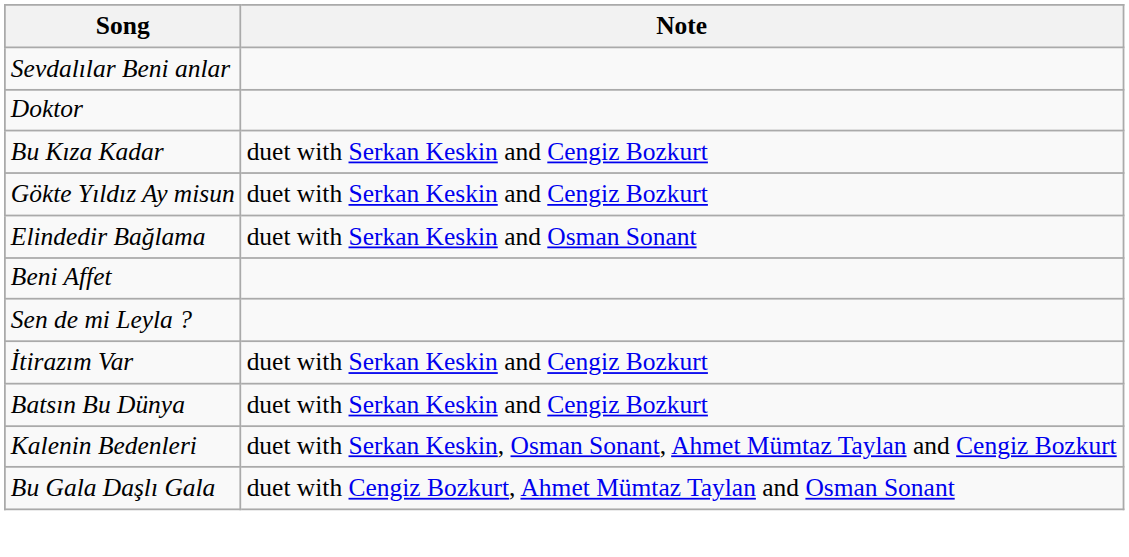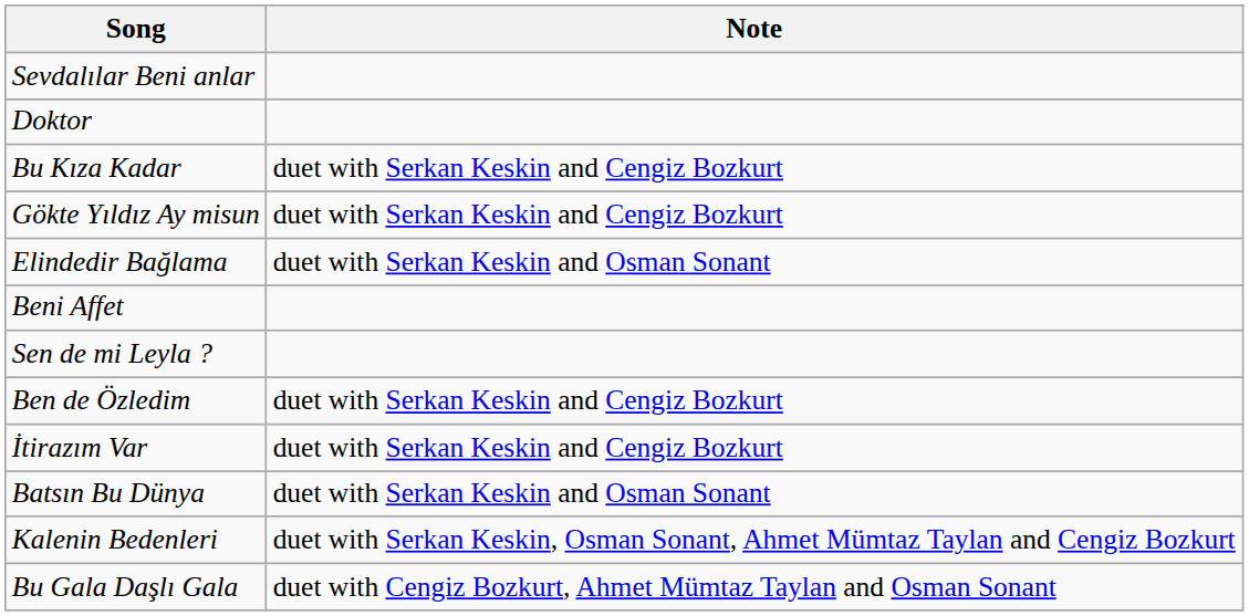 <table class="wikitable" style="font-size: 90%;">
 <tr>
 <th>Song</th>
 <th>Note</th>
 </tr>
 <tr>
 <td><em>Sevdalılar Beni anlar</em></td>
 <td></td>
 </tr>
 <tr>
 <td><em>Doktor</em></td>
 <td></td>
 </tr>
 <tr>
 <td><em>Bu Kıza Kadar</em></td>
 <td>duet with <a href='#'>Serkan Keskin</a> and <a href='#'>Cengiz Bozkurt</a></td>
 </tr>
 <tr>
 <td><em>Gökte Yıldız Ay misun</em></td>
 <td>duet with <a href='#'>Serkan Keskin</a> and <a href='#'>Cengiz Bozkurt</a></td>
 </tr>
 <tr>
 <td><em>Elindedir Bağlama</em></td>
 <td>duet with <a href='#'>Serkan Keskin</a> and <a href='#'>Osman Sonant</a></td>
 </tr>
 <tr>
 <td><em>Beni Affet</em></td>
 <td></td>
 </tr>
 <tr>
 <td><em>Sen de mi Leyla ?</em></td>
 <td></td>
 </tr>
 <tr>
+<td><em>Ben de Özledim</em></td>
+<td>duet with <a href='#'>Serkan Keskin</a> and <a href='#'>Cengiz Bozkurt</a></td>
+</tr>
+<tr>
 <td><em>İtirazım Var</em></td>
 <td>duet with <a href='#'>Serkan Keskin</a> and <a href='#'>Cengiz Bozkurt</a></td>
 </tr>
 <tr>
 <td><em>Batsın Bu Dünya</em></td>
-<td>duet with <a href='#'>Serkan Keskin</a> and <a href='#'>Cengiz Bozkurt</a></td>
+<td>duet with <a href='#'>Serkan Keskin</a> and <a href='#'>Osman Sonant</a></td>
 </tr>
 <tr>
 <td><em>Kalenin Bedenleri</em></td>
 <td>duet with <a href='#'>Serkan Keskin</a>, <a href='#'>Osman Sonant</a>, <a href='#'>Ahmet Mümtaz Taylan</a> and <a href='#'>Cengiz Bozkurt</a></td>
 </tr>
 <tr>
 <td><em>Bu Gala Daşlı Gala </em></td>
 <td>duet with <a href='#'>Cengiz Bozkurt</a>, <a href='#'>Ahmet Mümtaz Taylan</a> and <a href='#'>Osman Sonant</a></td>
 </tr>
 </table>
